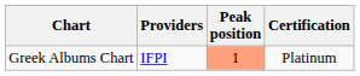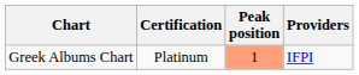 <table class="wikitable">
 <tr>
 <th align="left">Chart</th>
+<th align="left">Certification</th>
+<th align="left">Peak<br>position</th>
 <th align="left">Providers</th>
-<th align="left">Peak<br>position</th>
-<th align="left">Certification</th>
 </tr>
 <tr>
 <td align="left">Greek Albums Chart</td>
+<td align="center">Platinum</td>
+<td align="center" style="background: lightsalmon;">1</td>
 <td align="left"><a href='#'>IFPI</a></td>
-<td align="center" style="background: lightsalmon;">1</td>
-<td align="center">Platinum</td>
 </tr>
 </table>
